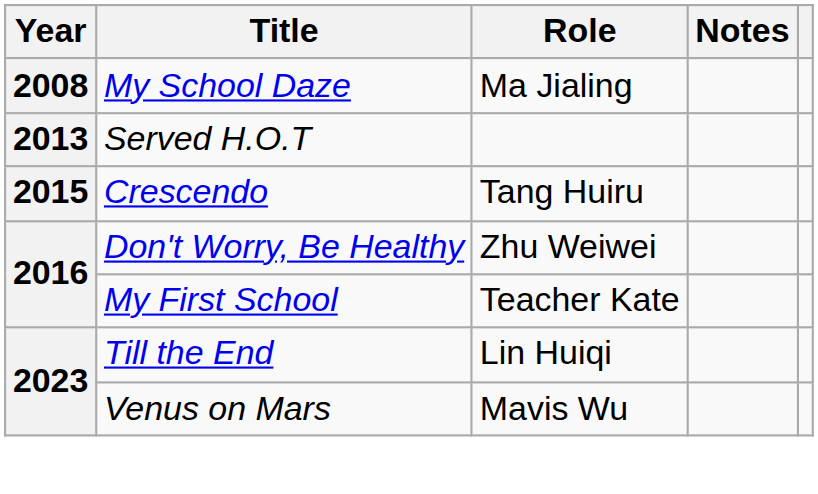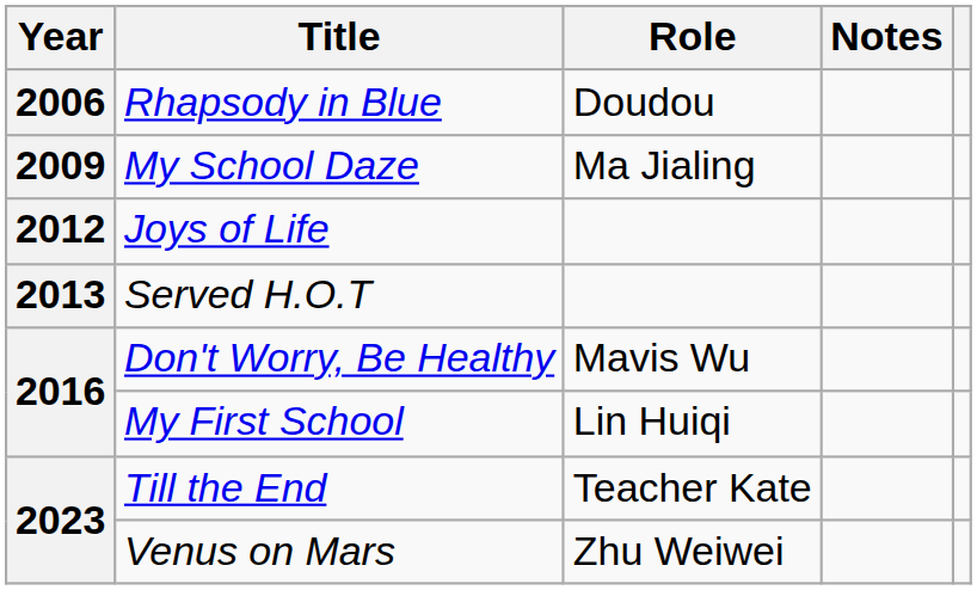 <table class="wikitable sortable plainrowheaders">
 <tr>
 <th scope="col">Year</th>
 <th scope="col">Title</th>
 <th scope="col">Role</th>
 <th scope="col" class="unsortable">Notes</th>
 <th scope="col" class="unsortable"></th>
 </tr>
 <tr>
-<th scope="row">2008</th>
+<th scope="row">2006</th>
+<td><em><a href='#'>Rhapsody in Blue</a></em></td>
+<td>Doudou</td>
+<td></td>
+<td></td>
+</tr>
+<tr>
+<th scope="row">2009</th>
 <td><em><a href='#'>My School Daze</a></em></td>
 <td>Ma Jialing</td>
+<td></td>
+<td></td>
+</tr>
+<tr>
+<th scope="row">2012</th>
+<td><em><a href='#'>Joys of Life</a></em></td>
+<td></td>
 <td></td>
 <td></td>
 </tr>
 <tr>
 <th scope="row">2013</th>
 <td><em>Served H.O.T</em></td>
 <td></td>
 <td></td>
 <td></td>
 </tr>
 <tr>
-<th scope="row">2015</th>
-<td><em><a href='#'>Crescendo</a></em></td>
-<td>Tang Huiru</td>
-<td></td>
-<td></td>
-</tr>
-<tr>
 <th scope="row" rowspan=2>2016</th>
 <td><em><a href='#'>Don't Worry, Be Healthy</a></em></td>
-<td>Zhu Weiwei</td>
+<td>Mavis Wu</td>
 <td></td>
 <td></td>
 </tr>
 <tr>
 <td><em><a href='#'>My First School</a></em></td>
-<td>Teacher Kate</td>
+<td>Lin Huiqi</td>
 <td></td>
 <td></td>
 </tr>
 <tr>
 <th scope="row" rowspan=2>2023</th>
 <td><em><a href='#'>Till the End</a></em></td>
-<td>Lin Huiqi</td>
+<td>Teacher Kate</td>
 <td></td>
 <td></td>
 </tr>
 <tr>
 <td><em>Venus on Mars</em></td>
-<td>Mavis Wu</td>
+<td>Zhu Weiwei</td>
 <td></td>
 <td></td>
 </tr>
 </table>
